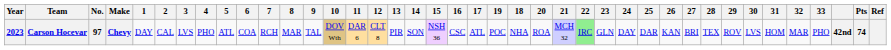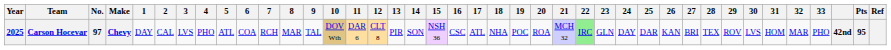 <table class="wikitable" style="text-align:center; font-size:75%">
 <tr>
 <th>Year</th>
 <th>Team</th>
 <th>No.</th>
 <th>Make</th>
 <th>1</th>
 <th>2</th>
 <th>3</th>
 <th>4</th>
 <th>5</th>
 <th>6</th>
 <th>7</th>
 <th>8</th>
 <th>9</th>
 <th>10</th>
 <th>11</th>
 <th>12</th>
 <th>13</th>
 <th>14</th>
 <th>15</th>
 <th>16</th>
 <th>17</th>
+<th>18</th>
 <th>19</th>
-<th>18</th>
 <th>20</th>
 <th>21</th>
 <th>22</th>
 <th>23</th>
 <th>24</th>
 <th>25</th>
 <th>26</th>
 <th>27</th>
 <th>28</th>
 <th>29</th>
 <th>30</th>
 <th>31</th>
 <th>32</th>
 <th>33</th>
 <th></th>
 <th>Pts</th>
 <th>Ref</th>
 </tr>
 <tr>
-<th><a href='#'>2023</a></th>
+<th><a href='#'>2025</a></th>
 <th><a href='#'>Carson Hocevar</a></th>
 <th>97</th>
 <th><a href='#'>Chevy</a></th>
 <td><a href='#'>DAY</a></td>
 <td><a href='#'>CAL</a></td>
 <td><a href='#'>LVS</a></td>
 <td><a href='#'>PHO</a></td>
 <td><a href='#'>ATL</a></td>
 <td><a href='#'>COA</a></td>
 <td><a href='#'>RCH</a></td>
 <td><a href='#'>MAR</a></td>
 <td><a href='#'>TAL</a></td>
 <td style="background:#DFC484;"><a href='#'>DOV</a><br><small>Wth</small></td>
 <td style="background:#FFDF9F;"><a href='#'>DAR</a><br><small>6</small></td>
 <td style="background:#FFDF9F;"><a href='#'>CLT</a><br><small>8</small></td>
 <td><a href='#'>PIR</a></td>
 <td><a href='#'>SON</a></td>
 <td style="background:#EFCFFF;"><a href='#'>NSH</a><br><small>36</small></td>
 <td><a href='#'>CSC</a></td>
 <td><a href='#'>ATL</a></td>
+<td><a href='#'>NHA</a></td>
 <td><a href='#'>POC</a></td>
-<td><a href='#'>NHA</a></td>
 <td><a href='#'>ROA</a></td>
 <td style="background:#CFCFFF;"><a href='#'>MCH</a><br><small>32</small></td>
 <td style="background: lightgreen;"><a href='#'>IRC</a></td>
 <td><a href='#'>GLN</a></td>
 <td><a href='#'>DAY</a></td>
 <td><a href='#'>DAR</a></td>
 <td><a href='#'>KAN</a></td>
 <td><a href='#'>BRI</a></td>
 <td><a href='#'>TEX</a></td>
 <td><a href='#'>ROV</a></td>
 <td><a href='#'>LVS</a></td>
 <td><a href='#'>HOM</a></td>
 <td><a href='#'>MAR</a></td>
 <td><a href='#'>PHO</a></td>
 <th>42nd</th>
-<th>74</th>
+<th>95</th>
 <th></th>
 </tr>
 </table>
